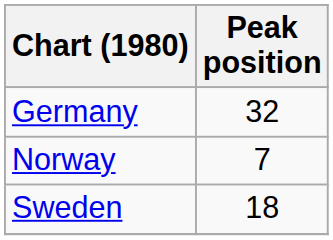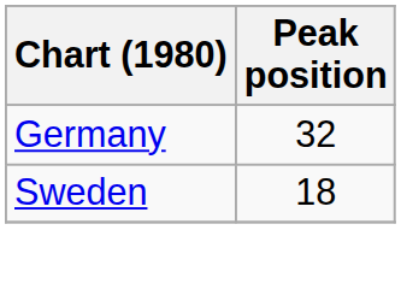 <table class="wikitable sortable">
 <tr>
 <th align="left">Chart (1980)</th>
 <th align="left">Peak<br>position</th>
 </tr>
 <tr>
 <td align="left"><a href='#'>Germany</a></td>
 <td align="center">32</td>
 </tr>
 <tr>
-<td align="left"><a href='#'>Norway</a></td>
-<td align="center">7</td>
-</tr>
-<tr>
 <td align="left"><a href='#'>Sweden</a></td>
 <td align="center">18</td>
 </tr>
 <tr>
 </tr>
 </table>
